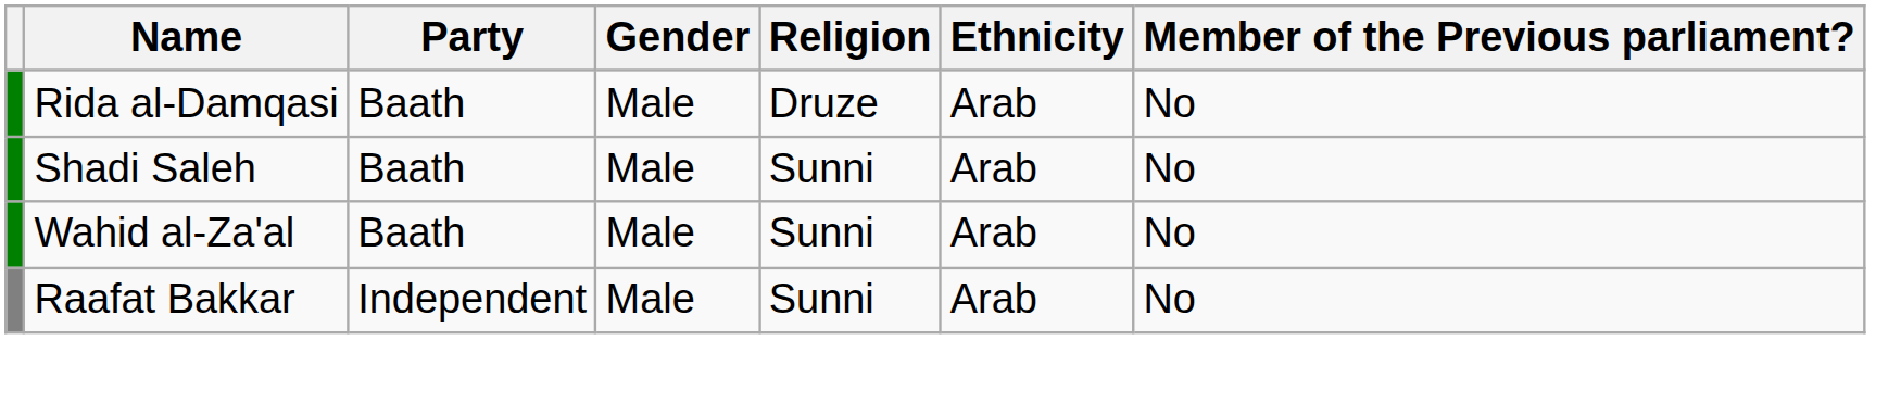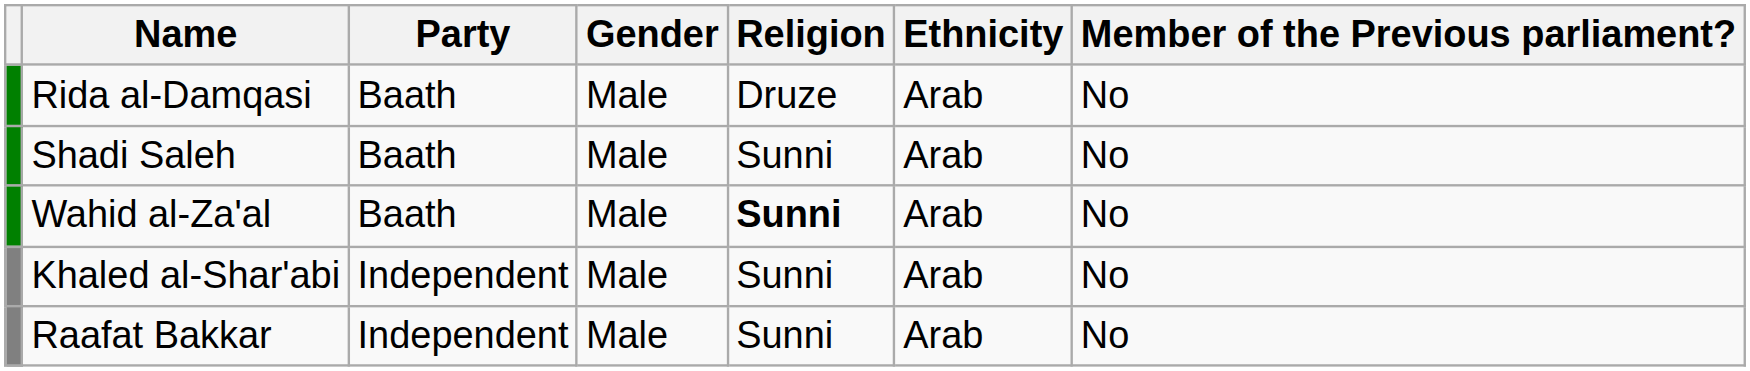 <table class="wikitable sortable">
 <tr>
 <th></th>
 <th>Name</th>
 <th>Party</th>
 <th>Gender</th>
 <th>Religion</th>
 <th>Ethnicity</th>
 <th>Member of the Previous parliament?</th>
 </tr>
 <tr>
 <td bgcolor="green"></td>
 <td>Rida al-Damqasi</td>
 <td>Baath</td>
 <td>Male</td>
 <td>Druze</td>
 <td>Arab</td>
 <td>No</td>
 </tr>
 <tr>
 <td bgcolor="green"></td>
 <td>Shadi Saleh</td>
 <td>Baath</td>
 <td>Male</td>
 <td>Sunni</td>
 <td>Arab</td>
 <td>No</td>
 </tr>
 <tr>
 <td bgcolor="green"></td>
 <td>Wahid al-Za'al</td>
 <td>Baath</td>
 <td>Male</td>
+<td><strong>Sunni</strong></td>
+<td>Arab</td>
+<td>No</td>
+</tr>
+<tr>
+<td bgcolor="grey"></td>
+<td>Khaled al-Shar'abi</td>
+<td>Independent</td>
+<td>Male</td>
 <td>Sunni</td>
 <td>Arab</td>
 <td>No</td>
 </tr>
 <tr>
 <td bgcolor="grey"></td>
 <td>Raafat Bakkar</td>
 <td>Independent</td>
 <td>Male</td>
 <td>Sunni</td>
 <td>Arab</td>
 <td>No</td>
 </tr>
 </table>
